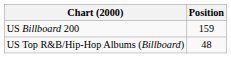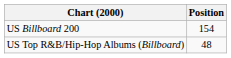 <table class="wikitable sortable plainrowheaders">
 <tr>
 <th>Chart (2000)</th>
 <th>Position</th>
 </tr>
 <tr>
 <td>US <em>Billboard</em> 200</td>
-<td align="center">159</td>
+<td align="center">154</td>
 </tr>
 <tr>
 <td>US Top R&B/Hip-Hop Albums (<em>Billboard</em>)</td>
 <td align="center">48</td>
 </tr>
 </table>
